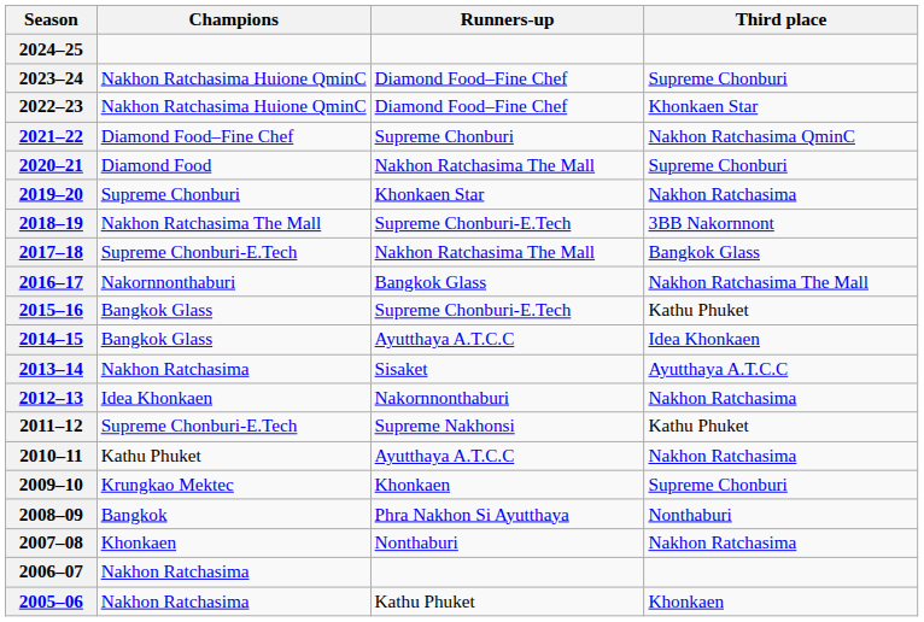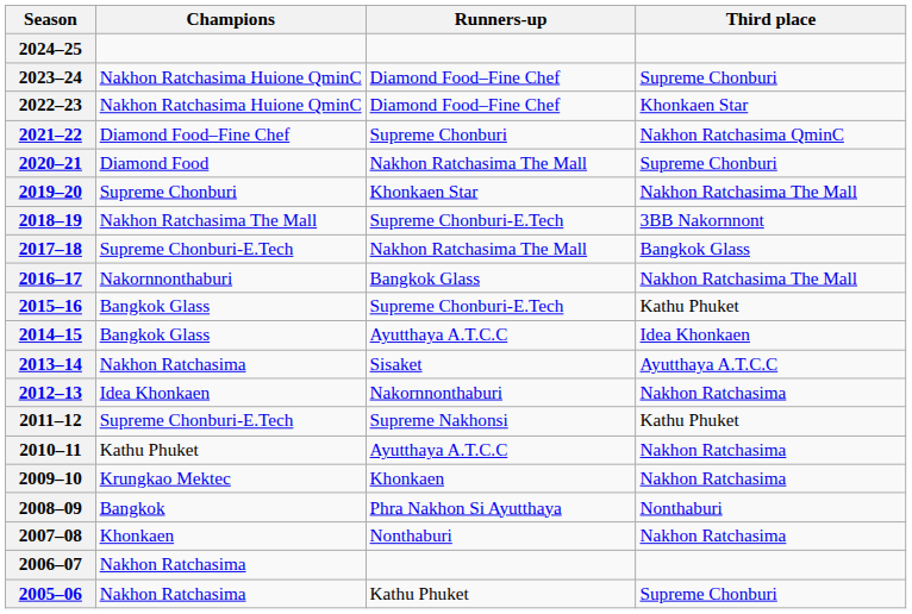 <table class=wikitable>
 <tr>
 <th>Season</th>
 <th width=30%> Champions</th>
 <th width=30%> Runners-up</th>
 <th width=30%> Third place</th>
 </tr>
 <tr>
 <th>2024–25</th>
 <td></td>
 <td></td>
 <td></td>
 </tr>
 <tr>
 <th>2023–24</th>
 <td><a href='#'>Nakhon Ratchasima Huione QminC</a></td>
 <td><a href='#'>Diamond Food–Fine Chef</a></td>
 <td><a href='#'>Supreme Chonburi</a></td>
 </tr>
 <tr>
 <th>2022–23</th>
 <td><a href='#'>Nakhon Ratchasima Huione QminC</a></td>
 <td><a href='#'>Diamond Food–Fine Chef</a></td>
 <td><a href='#'>Khonkaen Star</a></td>
 </tr>
 <tr>
 <th><a href='#'>2021–22</a></th>
 <td><a href='#'>Diamond Food–Fine Chef</a></td>
 <td><a href='#'>Supreme Chonburi</a></td>
 <td><a href='#'>Nakhon Ratchasima QminC</a></td>
 </tr>
 <tr>
 <th><a href='#'>2020–21</a></th>
 <td><a href='#'>Diamond Food</a></td>
 <td><a href='#'>Nakhon Ratchasima The Mall</a></td>
 <td><a href='#'>Supreme Chonburi</a></td>
 </tr>
 <tr>
 <th><a href='#'>2019–20</a></th>
 <td><a href='#'>Supreme Chonburi</a></td>
 <td><a href='#'>Khonkaen Star</a></td>
-<td><a href='#'>Nakhon Ratchasima</a></td>
+<td><a href='#'>Nakhon Ratchasima The Mall</a></td>
 </tr>
 <tr>
 <th><a href='#'>2018–19</a></th>
 <td><a href='#'>Nakhon Ratchasima The Mall</a></td>
 <td><a href='#'>Supreme Chonburi-E.Tech</a></td>
 <td><a href='#'>3BB Nakornnont</a></td>
 </tr>
 <tr>
 <th><a href='#'>2017–18</a></th>
 <td><a href='#'>Supreme Chonburi-E.Tech</a></td>
 <td><a href='#'>Nakhon Ratchasima The Mall</a></td>
 <td><a href='#'>Bangkok Glass</a></td>
 </tr>
 <tr>
 <th><a href='#'>2016–17</a></th>
 <td><a href='#'>Nakornnonthaburi</a></td>
 <td><a href='#'>Bangkok Glass</a></td>
 <td><a href='#'>Nakhon Ratchasima The Mall</a></td>
 </tr>
 <tr>
 <th><a href='#'>2015–16</a></th>
 <td><a href='#'>Bangkok Glass</a></td>
 <td><a href='#'>Supreme Chonburi-E.Tech</a></td>
 <td>Kathu Phuket</td>
 </tr>
 <tr>
 <th><a href='#'>2014–15</a></th>
 <td><a href='#'>Bangkok Glass</a></td>
 <td><a href='#'>Ayutthaya A.T.C.C</a></td>
 <td><a href='#'>Idea Khonkaen</a></td>
 </tr>
 <tr>
 <th><a href='#'>2013–14</a></th>
 <td><a href='#'>Nakhon Ratchasima</a></td>
 <td><a href='#'>Sisaket</a></td>
 <td><a href='#'>Ayutthaya A.T.C.C</a></td>
 </tr>
 <tr>
 <th><a href='#'>2012–13</a></th>
 <td><a href='#'>Idea Khonkaen</a></td>
 <td><a href='#'>Nakornnonthaburi</a></td>
 <td><a href='#'>Nakhon Ratchasima</a></td>
 </tr>
 <tr>
 <th>2011–12</th>
 <td><a href='#'>Supreme Chonburi-E.Tech</a></td>
 <td><a href='#'>Supreme Nakhonsi</a></td>
 <td>Kathu Phuket</td>
 </tr>
 <tr>
 <th>2010–11</th>
 <td>Kathu Phuket</td>
 <td><a href='#'>Ayutthaya A.T.C.C</a></td>
 <td><a href='#'>Nakhon Ratchasima</a></td>
 </tr>
 <tr>
 <th>2009–10</th>
 <td><a href='#'>Krungkao Mektec</a></td>
 <td><a href='#'>Khonkaen</a></td>
-<td><a href='#'>Supreme Chonburi</a></td>
+<td><a href='#'>Nakhon Ratchasima</a></td>
 </tr>
 <tr>
 <th>2008–09</th>
 <td><a href='#'>Bangkok</a></td>
 <td><a href='#'>Phra Nakhon Si Ayutthaya</a></td>
 <td><a href='#'>Nonthaburi</a></td>
 </tr>
 <tr>
 <th>2007–08</th>
 <td><a href='#'>Khonkaen</a></td>
 <td><a href='#'>Nonthaburi</a></td>
 <td><a href='#'>Nakhon Ratchasima</a></td>
 </tr>
 <tr>
 <th>2006–07</th>
 <td><a href='#'>Nakhon Ratchasima</a></td>
 <td></td>
 <td></td>
 </tr>
 <tr>
 <th><a href='#'>2005–06</a></th>
 <td><a href='#'>Nakhon Ratchasima</a></td>
 <td>Kathu Phuket</td>
-<td><a href='#'>Khonkaen</a></td>
+<td><a href='#'>Supreme Chonburi</a></td>
 </tr>
 </table>
